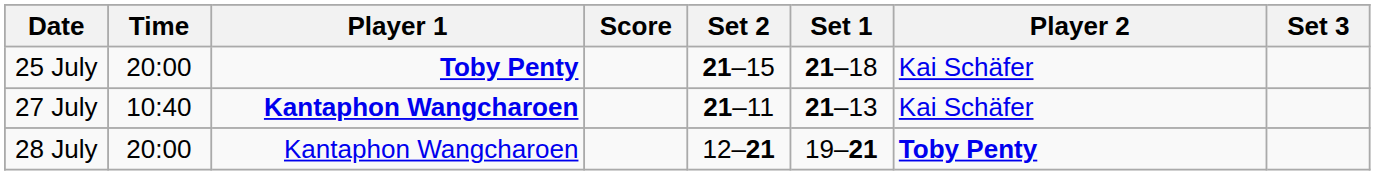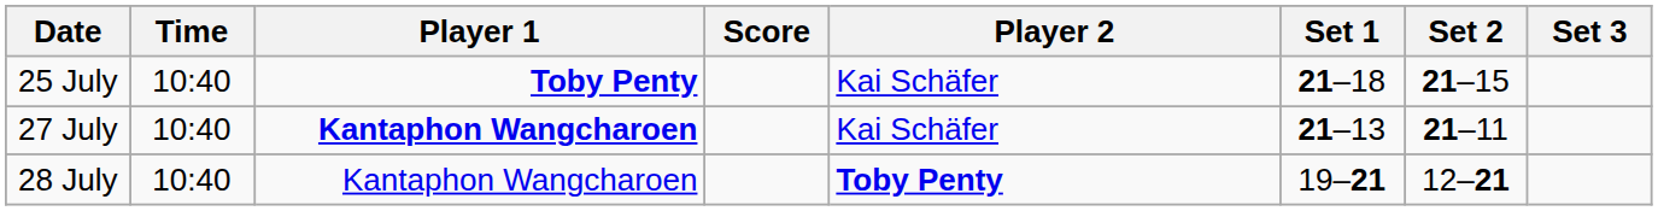 <table class="wikitable" style="font-size:90%; text-align:center">
 <tr>
 <th width="50">Date</th>
 <th width="50">Time</th>
 <th width="200">Player 1</th>
 <th width="50">Score</th>
+<th width="200">Player 2</th>
+<th width="50">Set 1</th>
 <th width="50">Set 2</th>
-<th width="50">Set 1</th>
-<th width="200">Player 2</th>
 <th width="50">Set 3</th>
 </tr>
 <tr>
 <td>25 July</td>
-<td>20:00</td>
+<td>10:40</td>
 <td align="right"><strong><a href='#'>Toby Penty</a> </strong></td>
 <td> </td>
+<td align="left"> <a href='#'>Kai Schäfer</a></td>
+<td><strong>21</strong>–18</td>
 <td><strong>21</strong>–15</td>
-<td><strong>21</strong>–18</td>
-<td align="left"> <a href='#'>Kai Schäfer</a></td>
 <td></td>
 </tr>
 <tr>
 <td>27 July</td>
 <td>10:40</td>
 <td align="right"><strong><a href='#'>Kantaphon Wangcharoen</a> </strong></td>
 <td> </td>
+<td align="left"> <a href='#'>Kai Schäfer</a></td>
+<td><strong>21</strong>–13</td>
 <td><strong>21</strong>–11</td>
-<td><strong>21</strong>–13</td>
-<td align="left"> <a href='#'>Kai Schäfer</a></td>
 <td></td>
 </tr>
 <tr>
 <td>28 July</td>
-<td>20:00</td>
+<td>10:40</td>
 <td align="right"><a href='#'>Kantaphon Wangcharoen</a> </td>
 <td> </td>
+<td align="left"><strong> <a href='#'>Toby Penty</a></strong></td>
+<td>19–<strong>21</strong></td>
 <td>12–<strong>21</strong></td>
-<td>19–<strong>21</strong></td>
-<td align="left"><strong> <a href='#'>Toby Penty</a></strong></td>
 <td></td>
 </tr>
 </table>
